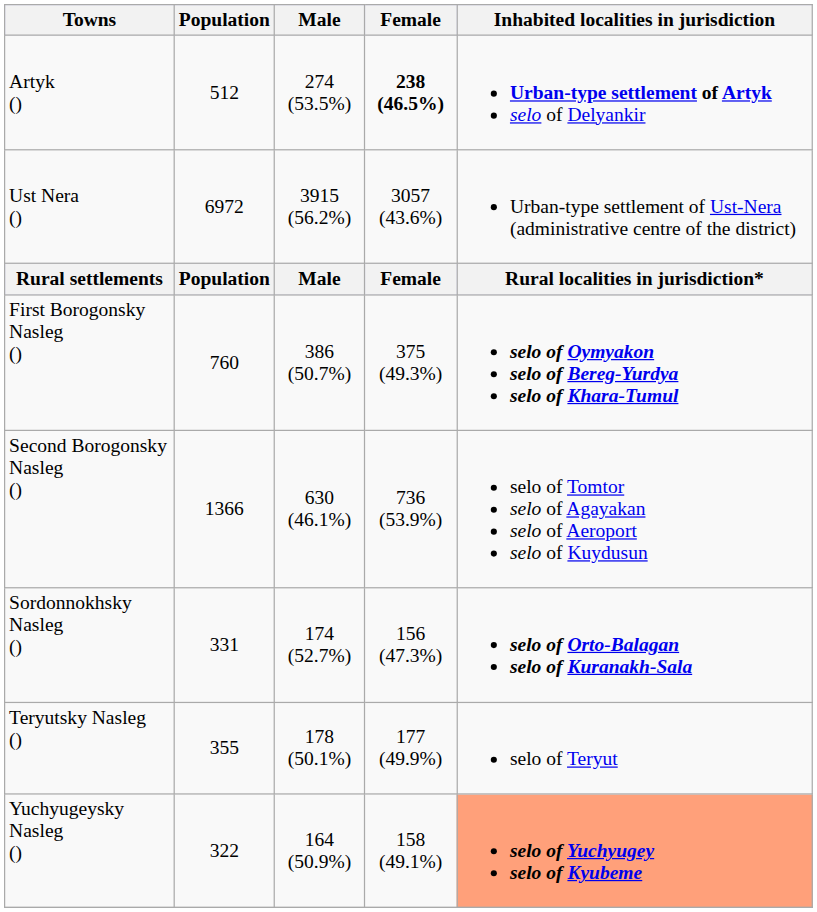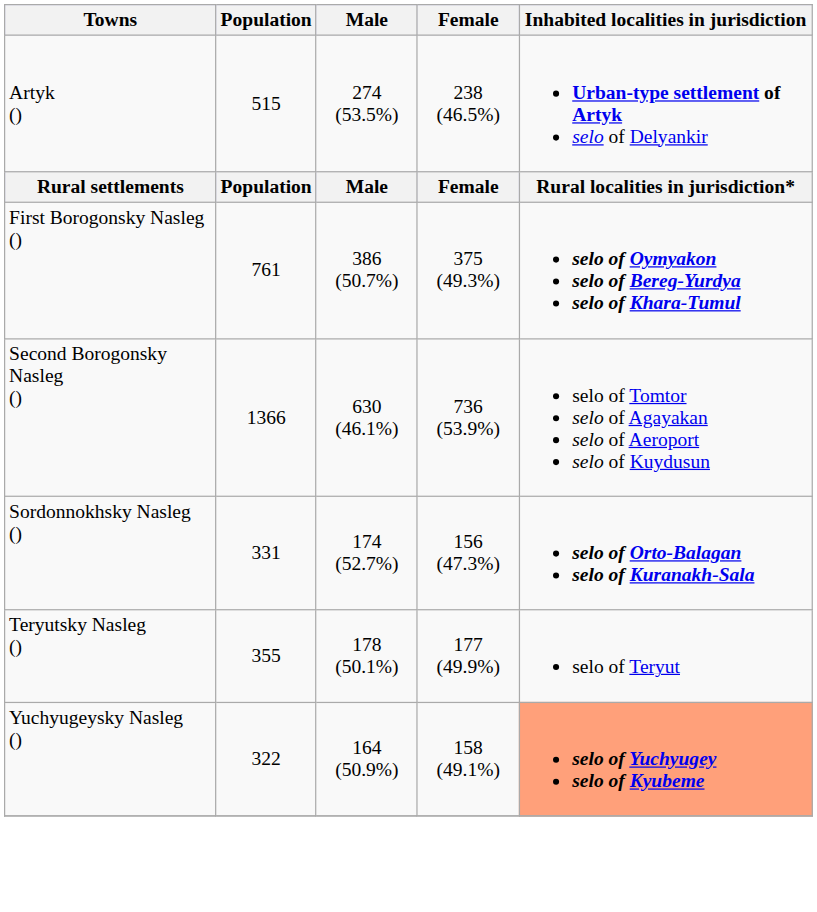 <table class="wikitable" style="width:75%">
 <tr bgcolor="#CCCCFF" align="left">
 <th>Towns</th>
 <th>Population</th>
 <th>Male</th>
 <th>Female</th>
 <th>Inhabited localities in jurisdiction</th>
 </tr>
 <tr>
 <td valign="center">Artyk<br>()</td>
-<td align="center">512</td>
+<td align="center">515</td>
 <td align="center">274 (53.5%)</td>
-<td align="center"><strong>238 (46.5%)</strong></td>
+<td align="center">238 (46.5%)</td>
 <td><br><ul><li><strong><a href='#'>Urban-type settlement</a> of <a href='#'>Artyk</a></strong></li><li><em><a href='#'>selo</a></em> of <a href='#'>Delyankir</a></li></ul></td>
-</tr>
-<tr>
-<td valign="center">Ust Nera<br>()</td>
-<td align="center">6972</td>
-<td align="center">3915 (56.2%)</td>
-<td align="center">3057 (43.6%)</td>
-<td><br><ul><li>Urban-type settlement of <a href='#'>Ust-Nera</a> (administrative centre of the district)</li></ul></td>
 </tr>
 <tr bgcolor="#CCCCFF" align="left">
 <th>Rural settlements</th>
 <th>Population</th>
 <th>Male</th>
 <th>Female</th>
 <th>Rural localities in jurisdiction*</th>
 </tr>
 <tr>
 <td valign="top">First Borogonsky Nasleg<br>()</td>
-<td align="center">760</td>
+<td align="center">761</td>
 <td align="center">386 (50.7%)</td>
 <td align="center">375 (49.3%)</td>
 <td><br><ul><li><strong><em>selo<em> of <a href='#'>Oymyakon</a><strong></li><li></em>selo<em> of <a href='#'>Bereg-Yurdya</a></li><li></em>selo<em> of <a href='#'>Khara-Tumul</a></li></ul></td>
 </tr>
 <tr>
 <td valign="top">Second Borogonsky Nasleg<br>()</td>
 <td align="center">1366</td>
 <td align="center">630 (46.1%)</td>
 <td align="center">736 (53.9%)</td>
 <td><br><ul><li></em></strong>selo</em> of <a href='#'>Tomtor</a></strong></li><li><em>selo</em> of <a href='#'>Agayakan</a></li><li><em>selo</em> of <a href='#'>Aeroport</a></li><li><em>selo</em> of <a href='#'>Kuydusun</a></li></ul></td>
 </tr>
 <tr>
 <td valign="top">Sordonnokhsky Nasleg<br>()</td>
 <td align="center">331</td>
 <td align="center">174 (52.7%)</td>
 <td align="center">156 (47.3%)</td>
 <td><br><ul><li><strong><em>selo<em> of <a href='#'>Orto-Balagan</a><strong></li><li></em>selo<em> of <a href='#'>Kuranakh-Sala</a></li></ul></td>
 </tr>
 <tr>
 <td valign="top">Teryutsky Nasleg<br>()</td>
 <td align="center">355</td>
 <td align="center">178 (50.1%)</td>
 <td align="center">177 (49.9%)</td>
 <td><br><ul><li></em></strong>selo</em> of <a href='#'>Teryut</a></strong></li></ul></td>
 </tr>
 <tr>
 <td valign="top">Yuchyugeysky Nasleg<br>()</td>
 <td align="center">322</td>
 <td align="center">164 (50.9%)</td>
 <td align="center">158 (49.1%)</td>
 <td style="background: lightsalmon;"><br><ul><li><strong><em>selo<em> of <a href='#'>Yuchyugey</a><strong></li><li></em>selo<em> of <a href='#'>Kyubeme</a></li></ul></td>
 </tr>
 <tr>
 </tr>
 </table>
